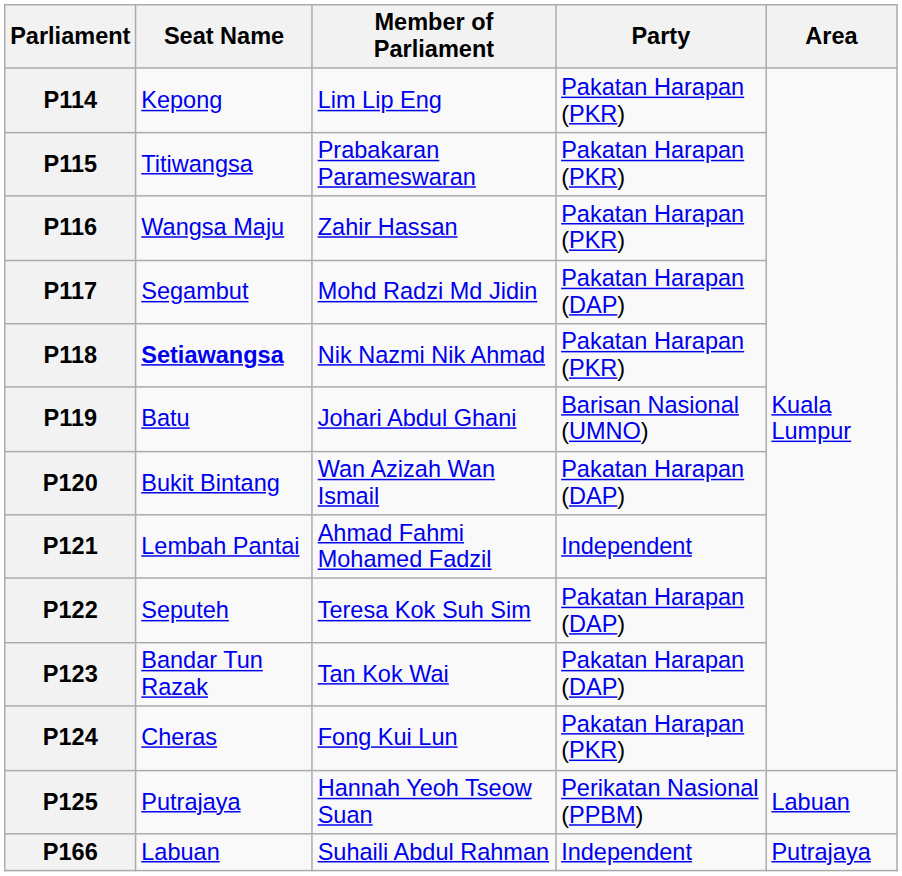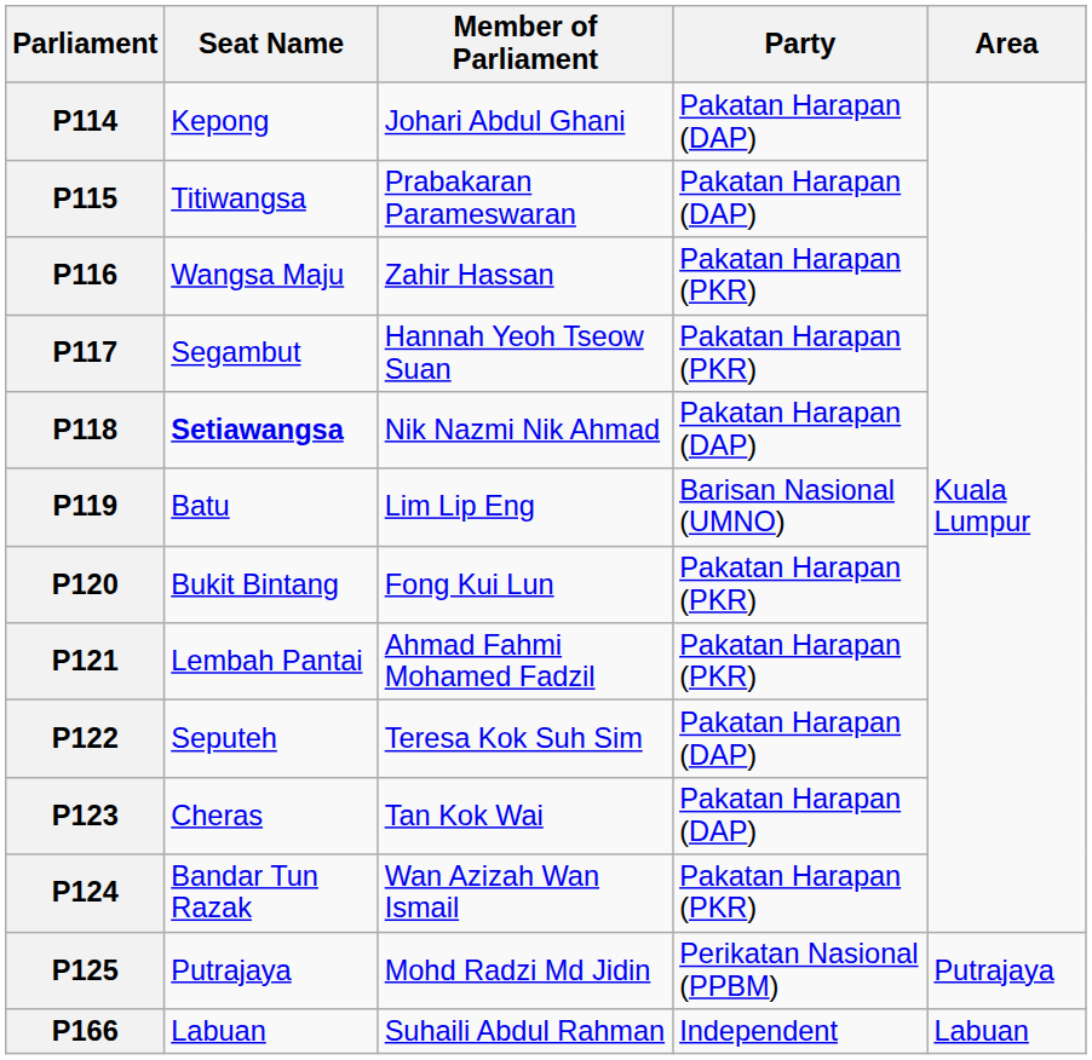 <table class="wikitable sortable">
 <tr>
 <th>Parliament</th>
 <th>Seat Name</th>
 <th>Member of Parliament</th>
 <th>Party</th>
 <th>Area</th>
 </tr>
 <tr>
 <th>P114</th>
 <td><a href='#'>Kepong</a></td>
-<td><a href='#'>Lim Lip Eng</a></td>
-<td><a href='#'>Pakatan Harapan</a> (<a href='#'>PKR</a>)</td>
+<td><a href='#'>Johari Abdul Ghani</a></td>
+<td><a href='#'>Pakatan Harapan</a> (<a href='#'>DAP</a>)</td>
 <td rowspan="11"><a href='#'>Kuala Lumpur</a></td>
 </tr>
 <tr>
 <th>P115</th>
 <td><a href='#'>Titiwangsa</a></td>
 <td><a href='#'>Prabakaran Parameswaran</a></td>
-<td><a href='#'>Pakatan Harapan</a> (<a href='#'>PKR</a>)</td>
+<td><a href='#'>Pakatan Harapan</a> (<a href='#'>DAP</a>)</td>
 </tr>
 <tr>
 <th>P116</th>
 <td><a href='#'>Wangsa Maju</a></td>
 <td><a href='#'>Zahir Hassan</a></td>
 <td><a href='#'>Pakatan Harapan</a> (<a href='#'>PKR</a>)</td>
 </tr>
 <tr>
 <th>P117</th>
 <td><a href='#'>Segambut</a></td>
-<td><a href='#'>Mohd Radzi Md Jidin</a></td>
-<td><a href='#'>Pakatan Harapan</a> (<a href='#'>DAP</a>)</td>
+<td><a href='#'>Hannah Yeoh Tseow Suan</a></td>
+<td><a href='#'>Pakatan Harapan</a> (<a href='#'>PKR</a>)</td>
 </tr>
 <tr>
 <th>P118</th>
 <td><strong><a href='#'>Setiawangsa</a></strong></td>
 <td><a href='#'>Nik Nazmi Nik Ahmad</a></td>
-<td><a href='#'>Pakatan Harapan</a> (<a href='#'>PKR</a>)</td>
+<td><a href='#'>Pakatan Harapan</a> (<a href='#'>DAP</a>)</td>
 </tr>
 <tr>
 <th>P119</th>
 <td><a href='#'>Batu</a></td>
-<td><a href='#'>Johari Abdul Ghani</a></td>
+<td><a href='#'>Lim Lip Eng</a></td>
 <td><a href='#'>Barisan Nasional</a> (<a href='#'>UMNO</a>)</td>
 </tr>
 <tr>
 <th>P120</th>
 <td><a href='#'>Bukit Bintang</a></td>
-<td><a href='#'>Wan Azizah Wan Ismail</a></td>
-<td><a href='#'>Pakatan Harapan</a> (<a href='#'>DAP</a>)</td>
+<td><a href='#'>Fong Kui Lun</a></td>
+<td><a href='#'>Pakatan Harapan</a> (<a href='#'>PKR</a>)</td>
 </tr>
 <tr>
 <th>P121</th>
 <td><a href='#'>Lembah Pantai</a></td>
 <td><a href='#'>Ahmad Fahmi Mohamed Fadzil</a></td>
-<td><a href='#'>Independent</a></td>
+<td><a href='#'>Pakatan Harapan</a> (<a href='#'>PKR</a>)</td>
 </tr>
 <tr>
 <th>P122</th>
 <td><a href='#'>Seputeh</a></td>
 <td><a href='#'>Teresa Kok Suh Sim</a></td>
 <td><a href='#'>Pakatan Harapan</a> (<a href='#'>DAP</a>)</td>
 </tr>
 <tr>
 <th>P123</th>
-<td><a href='#'>Bandar Tun Razak</a></td>
+<td><a href='#'>Cheras</a></td>
 <td><a href='#'>Tan Kok Wai</a></td>
 <td><a href='#'>Pakatan Harapan</a> (<a href='#'>DAP</a>)</td>
 </tr>
 <tr>
 <th>P124</th>
-<td><a href='#'>Cheras</a></td>
-<td><a href='#'>Fong Kui Lun</a></td>
+<td><a href='#'>Bandar Tun Razak</a></td>
+<td><a href='#'>Wan Azizah Wan Ismail</a></td>
 <td><a href='#'>Pakatan Harapan</a> (<a href='#'>PKR</a>)</td>
 </tr>
 <tr>
 <th>P125</th>
 <td><a href='#'>Putrajaya</a></td>
-<td><a href='#'>Hannah Yeoh Tseow Suan</a></td>
+<td><a href='#'>Mohd Radzi Md Jidin</a></td>
 <td><a href='#'>Perikatan Nasional</a> (<a href='#'>PPBM</a>)</td>
-<td><a href='#'>Labuan</a></td>
+<td><a href='#'>Putrajaya</a></td>
 </tr>
 <tr>
 <th>P166</th>
 <td><a href='#'>Labuan</a></td>
 <td><a href='#'>Suhaili Abdul Rahman</a></td>
 <td><a href='#'>Independent</a></td>
-<td><a href='#'>Putrajaya</a></td>
+<td><a href='#'>Labuan</a></td>
 </tr>
 </table>
